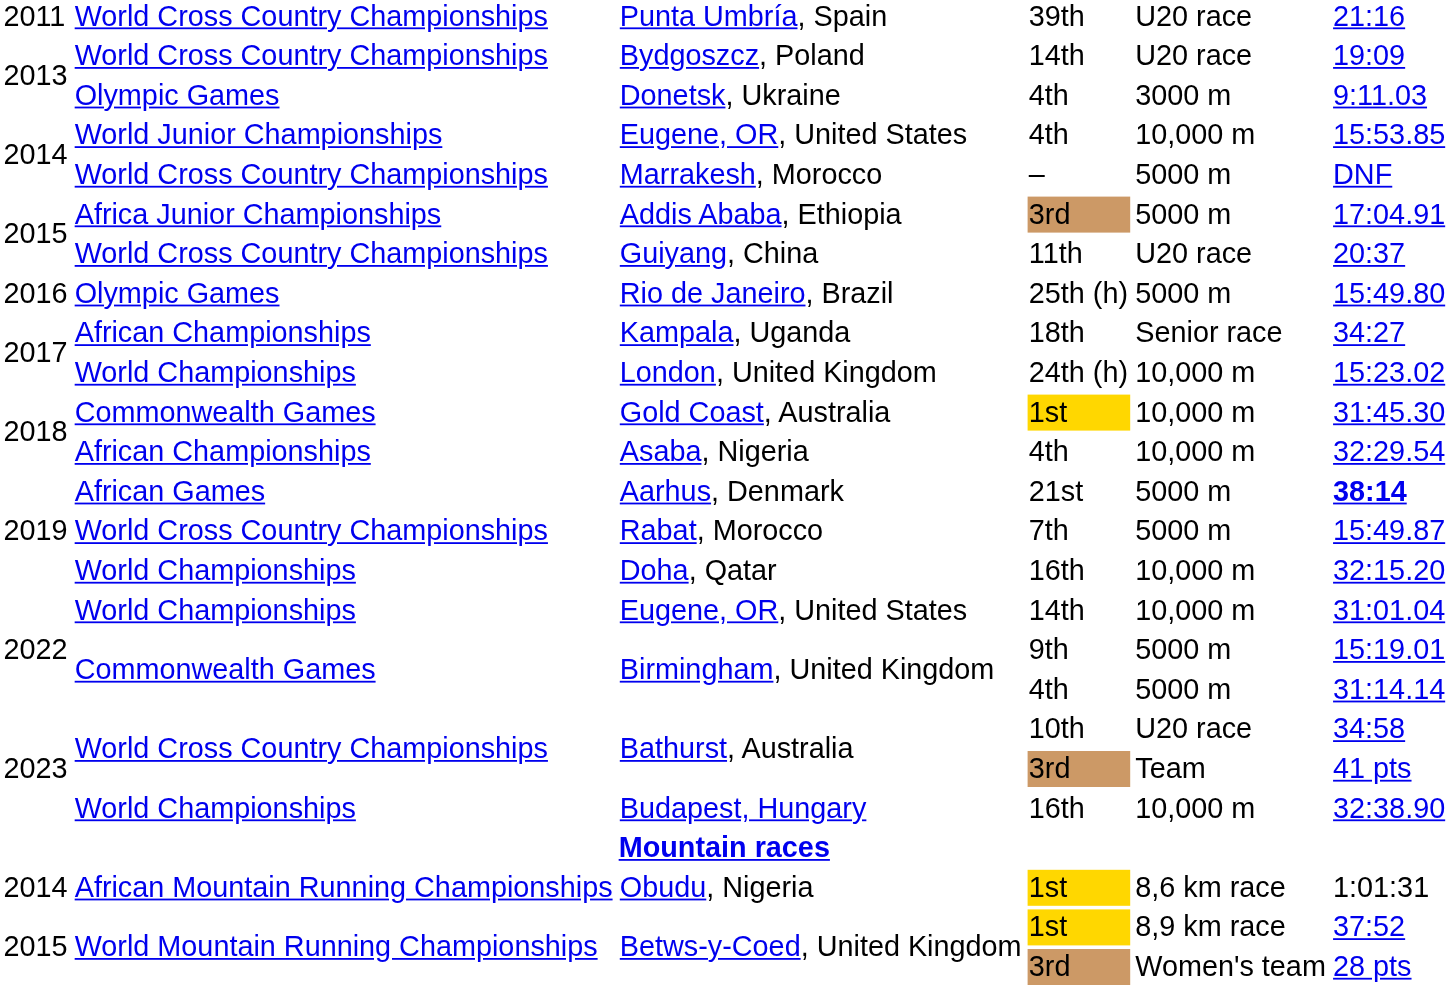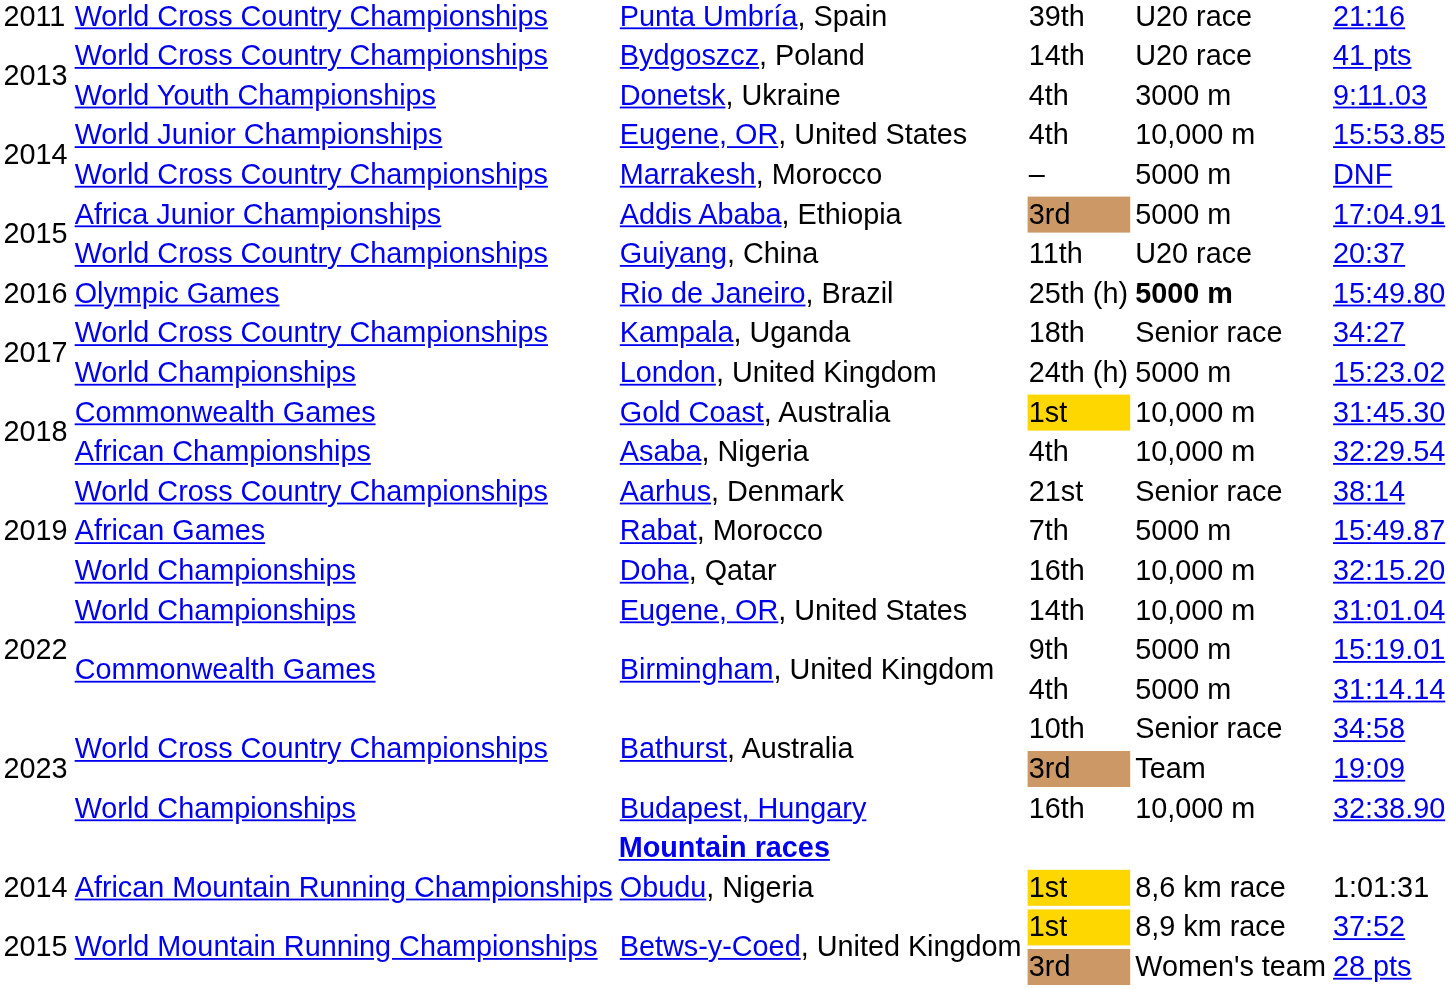 <table>
 <tr>
 <td>2011</td>
 <td><a href='#'>World Cross Country Championships</a></td>
 <td><a href='#'>Punta Umbría</a>, Spain</td>
 <td>39th</td>
 <td>U20 race</td>
 <td><a href='#'>21:16</a></td>
 </tr>
 <tr>
 <td rowspan=2>2013</td>
 <td><a href='#'>World Cross Country Championships</a></td>
 <td><a href='#'>Bydgoszcz</a>, Poland</td>
 <td>14th</td>
 <td>U20 race</td>
-<td><a href='#'>19:09</a></td>
+<td><a href='#'>41 pts</a></td>
 </tr>
 <tr>
-<td><a href='#'>Olympic Games</a></td>
+<td><a href='#'>World Youth Championships</a></td>
 <td><a href='#'>Donetsk</a>, Ukraine</td>
 <td>4th</td>
 <td>3000 m</td>
 <td><a href='#'>9:11.03</a></td>
 </tr>
 <tr>
 <td rowspan=2>2014</td>
 <td><a href='#'>World Junior Championships</a></td>
 <td><a href='#'>Eugene, OR</a>, United States</td>
 <td>4th</td>
 <td>10,000 m</td>
 <td><a href='#'>15:53.85</a> </td>
 </tr>
 <tr>
 <td><a href='#'>World Cross Country Championships</a></td>
 <td><a href='#'>Marrakesh</a>, Morocco</td>
 <td>–</td>
 <td>5000 m</td>
 <td><a href='#'>DNF</a></td>
 </tr>
 <tr>
 <td rowspan=2>2015</td>
 <td><a href='#'>Africa Junior Championships</a></td>
 <td><a href='#'>Addis Ababa</a>, Ethiopia</td>
 <td bgcolor=cc9966>3rd</td>
 <td>5000 m</td>
 <td><a href='#'>17:04.91</a></td>
 </tr>
 <tr>
 <td><a href='#'>World Cross Country Championships</a></td>
 <td><a href='#'>Guiyang</a>, China</td>
 <td>11th</td>
 <td>U20 race</td>
 <td><a href='#'>20:37</a></td>
 </tr>
 <tr>
 <td>2016</td>
 <td><a href='#'>Olympic Games</a></td>
 <td><a href='#'>Rio de Janeiro</a>, Brazil</td>
 <td>25th (h)</td>
-<td>5000 m</td>
+<td><strong>5000 m</strong></td>
 <td><a href='#'>15:49.80</a></td>
 </tr>
 <tr>
 <td rowspan=2>2017</td>
-<td><a href='#'>African Championships</a></td>
+<td><a href='#'>World Cross Country Championships</a></td>
 <td><a href='#'>Kampala</a>, Uganda</td>
 <td>18th</td>
 <td>Senior race</td>
 <td><a href='#'>34:27</a></td>
 </tr>
 <tr>
 <td><a href='#'>World Championships</a></td>
 <td><a href='#'>London</a>, United Kingdom</td>
 <td>24th (h)</td>
-<td>10,000 m</td>
+<td>5000 m</td>
 <td><a href='#'>15:23.02</a></td>
 </tr>
 <tr>
 <td rowspan=2>2018</td>
 <td><a href='#'>Commonwealth Games</a></td>
 <td><a href='#'>Gold Coast</a>, Australia</td>
 <td bgcolor=gold>1st</td>
 <td>10,000 m</td>
 <td><a href='#'>31:45.30</a></td>
 </tr>
 <tr>
 <td><a href='#'>African Championships</a></td>
 <td><a href='#'>Asaba</a>, Nigeria</td>
 <td>4th</td>
 <td>10,000 m</td>
 <td><a href='#'>32:29.54</a></td>
 </tr>
 <tr>
 <td rowspan=3>2019</td>
-<td><a href='#'>African Games</a></td>
+<td><a href='#'>World Cross Country Championships</a></td>
 <td><a href='#'>Aarhus</a>, Denmark</td>
 <td>21st</td>
-<td>5000 m</td>
-<td><strong><a href='#'>38:14</a></strong></td>
+<td>Senior race</td>
+<td><a href='#'>38:14</a></td>
 </tr>
 <tr>
-<td><a href='#'>World Cross Country Championships</a></td>
+<td><a href='#'>African Games</a></td>
 <td><a href='#'>Rabat</a>, Morocco</td>
 <td>7th</td>
 <td>5000 m</td>
 <td><a href='#'>15:49.87</a></td>
 </tr>
 <tr>
 <td><a href='#'>World Championships</a></td>
 <td><a href='#'>Doha</a>, Qatar</td>
 <td>16th</td>
 <td>10,000 m</td>
 <td><a href='#'>32:15.20</a></td>
 </tr>
 <tr>
 <td rowspan=3>2022</td>
 <td><a href='#'>World Championships</a></td>
 <td><a href='#'>Eugene, OR</a>, United States</td>
 <td>14th</td>
 <td>10,000 m</td>
 <td><a href='#'>31:01.04</a> </td>
 </tr>
 <tr>
 <td rowspan=2><a href='#'>Commonwealth Games</a></td>
 <td rowspan=2><a href='#'>Birmingham</a>, United Kingdom</td>
 <td>9th</td>
 <td>5000 m</td>
 <td><a href='#'>15:19.01</a> </td>
 </tr>
 <tr>
 <td>4th</td>
 <td>5000 m</td>
 <td><a href='#'>31:14.14</a></td>
 </tr>
 <tr>
 <td rowspan=3>2023</td>
 <td rowspan=2><a href='#'>World Cross Country Championships</a></td>
 <td rowspan=2><a href='#'>Bathurst</a>, Australia</td>
 <td>10th</td>
-<td>U20 race</td>
+<td>Senior race</td>
 <td><a href='#'>34:58</a></td>
 </tr>
 <tr>
 <td bgcolor=cc9966>3rd</td>
 <td>Team</td>
-<td><a href='#'>41 pts</a></td>
+<td><a href='#'>19:09</a></td>
 </tr>
 <tr>
 <td><a href='#'>World Championships</a></td>
 <td><a href='#'>Budapest, Hungary</a></td>
 <td>16th</td>
 <td>10,000 m</td>
 <td><a href='#'>32:38.90</a></td>
 </tr>
 <tr>
 <th colspan="6"><a href='#'>Mountain races</a></th>
 </tr>
 <tr>
 <td>2014</td>
 <td><a href='#'>African Mountain Running Championships</a></td>
 <td><a href='#'>Obudu</a>, Nigeria</td>
 <td bgcolor=gold>1st</td>
 <td>8,6 km race</td>
 <td>1:01:31</td>
 </tr>
 <tr>
 <td rowspan=2>2015</td>
 <td rowspan=2><a href='#'>World Mountain Running Championships</a></td>
 <td rowspan=2><a href='#'>Betws-y-Coed</a>, United Kingdom</td>
 <td bgcolor=gold>1st</td>
 <td>8,9 km race</td>
 <td><a href='#'>37:52</a></td>
 </tr>
 <tr>
 <td bgcolor=cc9966>3rd</td>
 <td>Women's team</td>
 <td><a href='#'>28 pts</a></td>
 </tr>
 <tr>
 </tr>
 </table>
